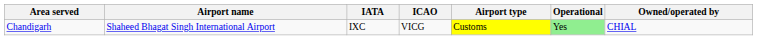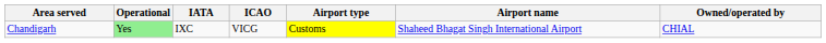 <table class="sortable wikitable"style="text-align:left;"style="font-size: 85%">
 <tr>
 <th style="width:10em;">Area served</th>
-<th style="width:25em;">Airport name</th>
+<th style="width:5em;">Operational</th>
 <th style="width:5em;">IATA</th>
 <th style="width:5em;">ICAO</th>
 <th style="width:10em;">Airport type</th>
-<th style="width:5em;">Operational</th>
+<th style="width:25em;">Airport name</th>
 <th style="width:15em;">Owned/operated by</th>
 </tr>
 <tr>
 <td><a href='#'>Chandigarh</a></td>
-<td><a href='#'>Shaheed Bhagat Singh International Airport</a></td>
+<td style="background:lightgreen;">Yes</td>
 <td>IXC</td>
 <td>VICG</td>
 <td style="background:yellow;">Customs</td>
-<td style="background:lightgreen;">Yes</td>
+<td><a href='#'>Shaheed Bhagat Singh International Airport</a></td>
 <td><a href='#'>CHIAL</a></td>
 </tr>
 </table>
